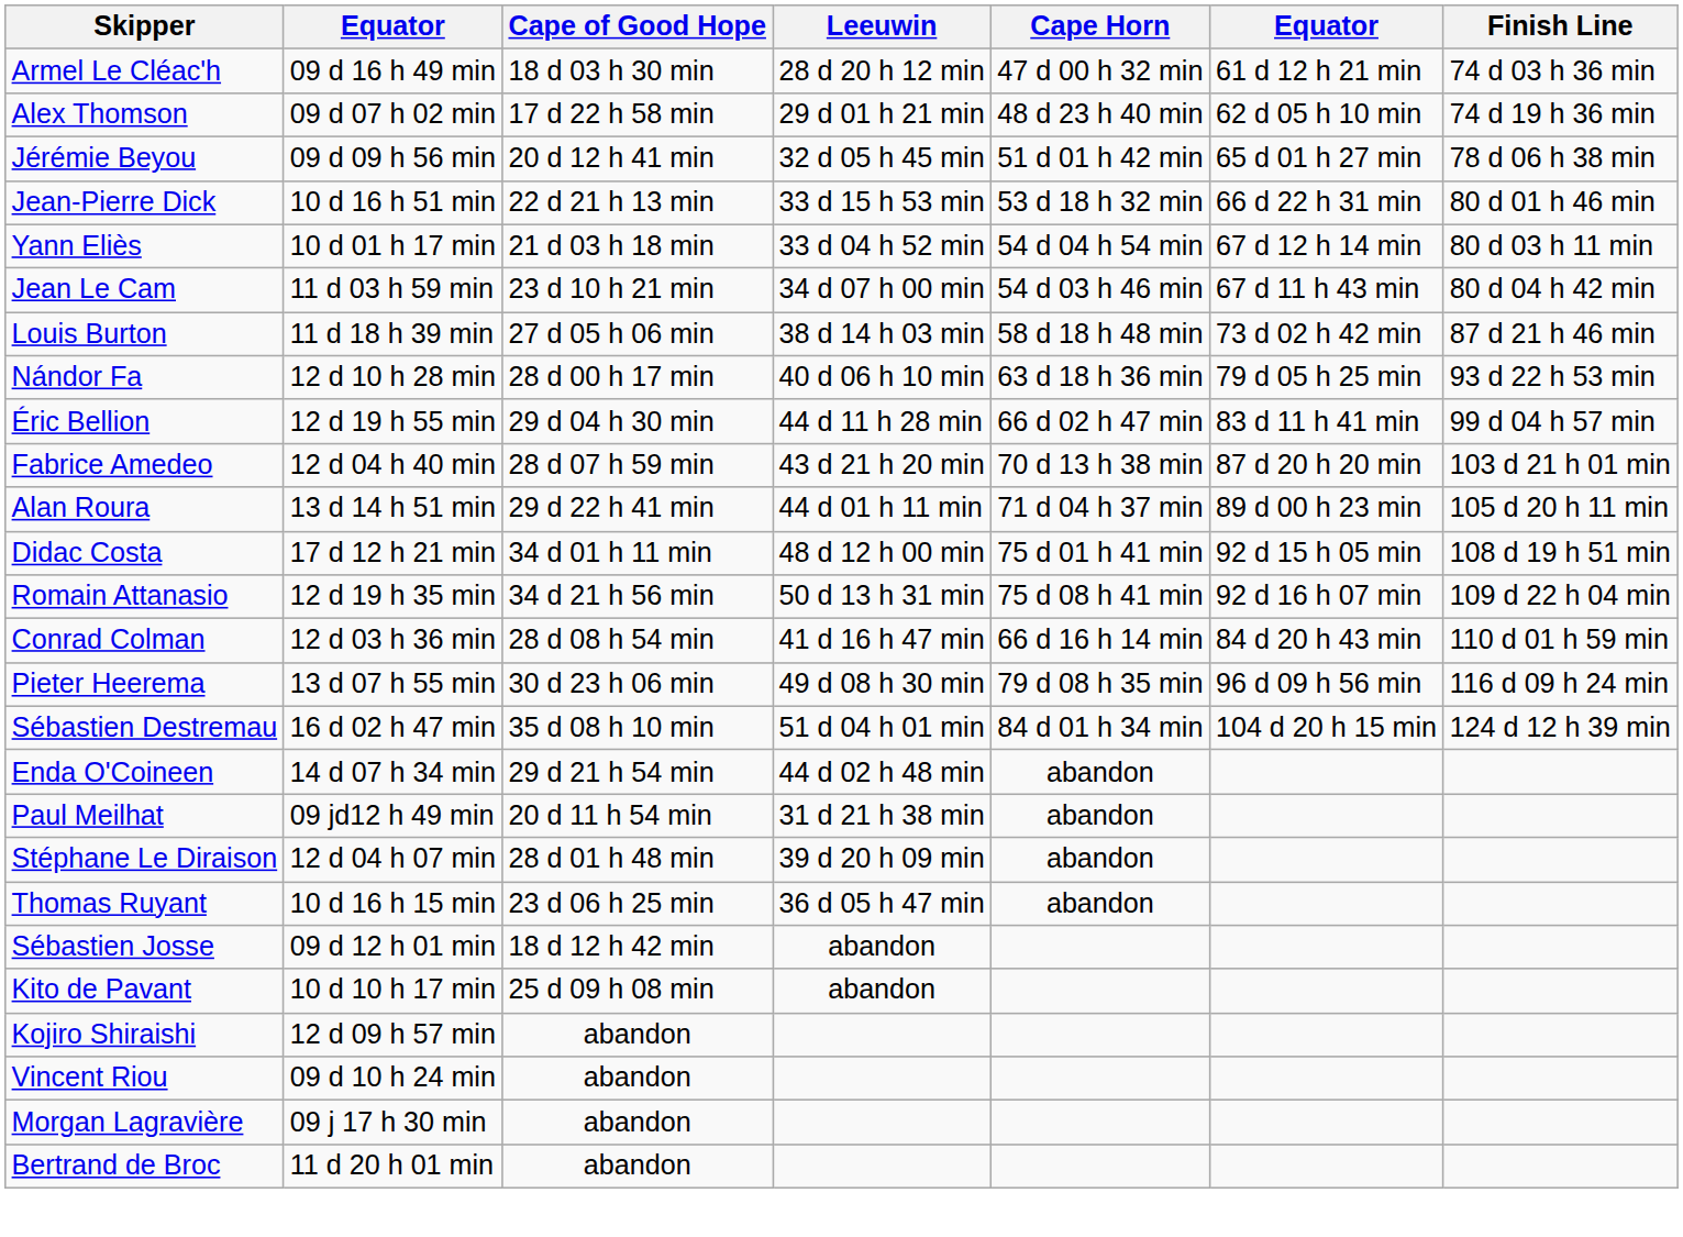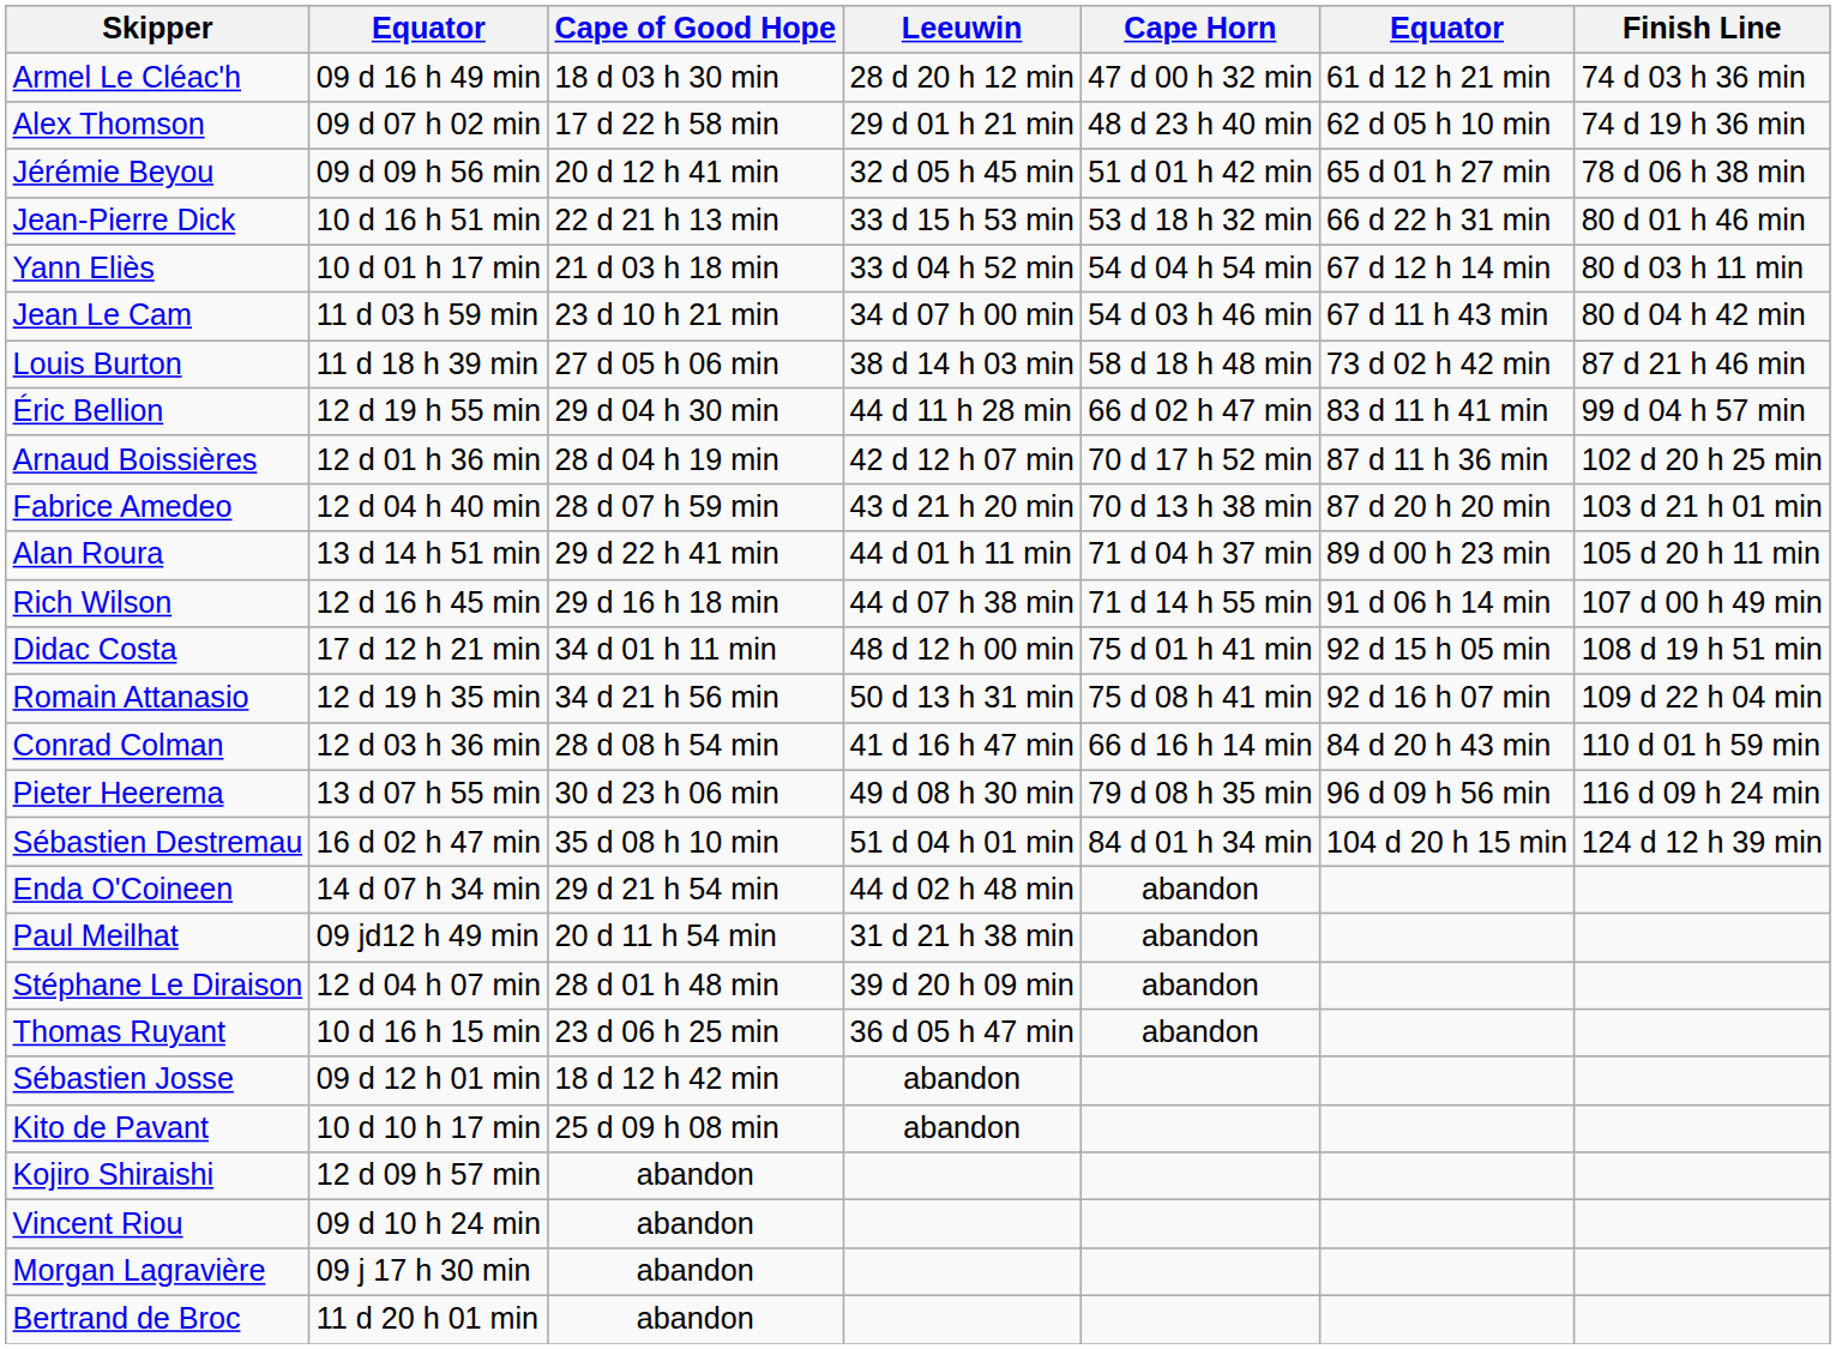 <table class="wikitable sortable alternance">
 <tr>
 <th>Skipper</th>
 <th><a href='#'>Equator</a></th>
 <th><a href='#'>Cape of Good Hope</a></th>
 <th><a href='#'>Leeuwin</a></th>
 <th><a href='#'>Cape Horn</a></th>
 <th><a href='#'>Equator</a></th>
 <th>Finish Line</th>
 </tr>
 <tr>
 <td><a href='#'>Armel Le Cléac'h</a></td>
 <td>09 d 16 h 49 min</td>
 <td>18 d 03 h 30 min</td>
 <td>28 d 20 h 12 min</td>
 <td>47 d 00 h 32 min</td>
 <td>61 d 12 h 21 min</td>
 <td>74 d 03 h 36 min</td>
 </tr>
 <tr>
 <td><a href='#'>Alex Thomson</a></td>
 <td>09 d 07 h 02 min</td>
 <td>17 d 22 h 58 min</td>
 <td>29 d 01 h 21 min</td>
 <td>48 d 23 h 40 min</td>
 <td>62 d 05 h 10 min</td>
 <td>74 d 19 h 36 min</td>
 </tr>
 <tr>
 <td><a href='#'>Jérémie Beyou</a></td>
 <td>09 d 09 h 56 min</td>
 <td>20 d 12 h 41 min</td>
 <td>32 d 05 h 45 min</td>
 <td>51 d 01 h 42 min</td>
 <td>65 d 01 h 27 min</td>
 <td>78 d 06 h 38 min</td>
 </tr>
 <tr>
 <td><a href='#'>Jean-Pierre Dick</a></td>
 <td>10 d 16 h 51 min</td>
 <td>22 d 21 h 13 min</td>
 <td>33 d 15 h 53 min</td>
 <td>53 d 18 h 32 min</td>
 <td>66 d 22 h 31 min</td>
 <td>80 d 01 h 46 min</td>
 </tr>
 <tr>
 <td><a href='#'>Yann Eliès</a></td>
 <td>10 d 01 h 17 min</td>
 <td>21 d 03 h 18 min</td>
 <td>33 d 04 h 52 min</td>
 <td>54 d 04 h 54 min</td>
 <td>67 d 12 h 14 min</td>
 <td>80 d 03 h 11 min</td>
 </tr>
 <tr>
 <td><a href='#'>Jean Le Cam</a></td>
 <td>11 d 03 h 59 min</td>
 <td>23 d 10 h 21 min</td>
 <td>34 d 07 h 00 min</td>
 <td>54 d 03 h 46 min</td>
 <td>67 d 11 h 43 min</td>
 <td>80 d 04 h 42 min</td>
 </tr>
 <tr>
 <td><a href='#'>Louis Burton</a></td>
 <td>11 d 18 h 39 min</td>
 <td>27 d 05 h 06 min</td>
 <td>38 d 14 h 03 min</td>
 <td>58 d 18 h 48 min</td>
 <td>73 d 02 h 42 min</td>
 <td>87 d 21 h 46 min</td>
 </tr>
 <tr>
-<td><a href='#'>Nándor Fa</a></td>
-<td>12 d 10 h 28 min</td>
-<td>28 d 00 h 17 min</td>
-<td>40 d 06 h 10 min</td>
-<td>63 d 18 h 36 min</td>
-<td>79 d 05 h 25 min</td>
-<td>93 d 22 h 53 min</td>
-</tr>
-<tr>
 <td><a href='#'>Éric Bellion</a></td>
 <td>12 d 19 h 55 min</td>
 <td>29 d 04 h 30 min</td>
 <td>44 d 11 h 28 min</td>
 <td>66 d 02 h 47 min</td>
 <td>83 d 11 h 41 min</td>
 <td>99 d 04 h 57 min</td>
+</tr>
+<tr>
+<td><a href='#'>Arnaud Boissières</a></td>
+<td>12 d 01 h 36 min</td>
+<td>28 d 04 h 19 min</td>
+<td>42 d 12 h 07 min</td>
+<td>70 d 17 h 52 min</td>
+<td>87 d 11 h 36 min</td>
+<td>102 d 20 h 25 min</td>
 </tr>
 <tr>
 <td><a href='#'>Fabrice Amedeo</a></td>
 <td>12 d 04 h 40 min</td>
 <td>28 d 07 h 59 min</td>
 <td>43 d 21 h 20 min</td>
 <td>70 d 13 h 38 min</td>
 <td>87 d 20 h 20 min</td>
 <td>103 d 21 h 01 min</td>
 </tr>
 <tr>
 <td><a href='#'>Alan Roura</a></td>
 <td>13 d 14 h 51 min</td>
 <td>29 d 22 h 41 min</td>
 <td>44 d 01 h 11 min</td>
 <td>71 d 04 h 37 min</td>
 <td>89 d 00 h 23 min</td>
 <td>105 d 20 h 11 min</td>
+</tr>
+<tr>
+<td><a href='#'>Rich Wilson</a></td>
+<td>12 d 16 h 45 min</td>
+<td>29 d 16 h 18 min</td>
+<td>44 d 07 h 38 min</td>
+<td>71 d 14 h 55 min</td>
+<td>91 d 06 h 14 min</td>
+<td>107 d 00 h 49 min</td>
 </tr>
 <tr>
 <td><a href='#'>Didac Costa</a></td>
 <td>17 d 12 h 21 min</td>
 <td>34 d 01 h 11 min</td>
 <td>48 d 12 h 00 min</td>
 <td>75 d 01 h 41 min</td>
 <td>92 d 15 h 05 min</td>
 <td>108 d 19 h 51 min</td>
 </tr>
 <tr>
 <td><a href='#'>Romain Attanasio</a></td>
 <td>12 d 19 h 35 min</td>
 <td>34 d 21 h 56 min</td>
 <td>50 d 13 h 31 min</td>
 <td>75 d 08 h 41 min</td>
 <td>92 d 16 h 07 min</td>
 <td>109 d 22 h 04 min</td>
 </tr>
 <tr>
 <td><a href='#'>Conrad Colman</a></td>
 <td>12 d 03 h 36 min</td>
 <td>28 d 08 h 54 min</td>
 <td>41 d 16 h 47 min</td>
 <td>66 d 16 h 14 min</td>
 <td>84 d 20 h 43 min</td>
 <td>110 d 01 h 59 min</td>
 </tr>
 <tr>
 <td><a href='#'>Pieter Heerema</a></td>
 <td>13 d 07 h 55 min</td>
 <td>30 d 23 h 06 min</td>
 <td>49 d 08 h 30 min</td>
 <td>79 d 08 h 35 min</td>
 <td>96 d 09 h 56 min</td>
 <td>116 d 09 h 24 min</td>
 </tr>
 <tr>
 <td><a href='#'>Sébastien Destremau</a></td>
 <td>16 d 02 h 47 min</td>
 <td>35 d 08 h 10 min</td>
 <td>51 d 04 h 01 min</td>
 <td>84 d 01 h 34 min</td>
 <td>104 d 20 h 15 min</td>
 <td>124 d 12 h 39 min</td>
 </tr>
 <tr>
 <td><a href='#'>Enda O'Coineen</a></td>
 <td>14 d 07 h 34 min</td>
 <td>29 d 21 h 54 min</td>
 <td>44 d 02 h 48 min</td>
 <td align=center>abandon</td>
 <td></td>
 <td></td>
 </tr>
 <tr>
 <td><a href='#'>Paul Meilhat</a></td>
 <td>09 jd12 h 49 min</td>
 <td>20 d 11 h 54 min</td>
 <td>31 d 21 h 38 min</td>
 <td align=center>abandon</td>
 <td></td>
 <td></td>
 </tr>
 <tr>
 <td><a href='#'>Stéphane Le Diraison</a></td>
 <td>12 d 04 h 07 min</td>
 <td>28 d 01 h 48 min</td>
 <td>39 d 20 h 09 min</td>
 <td align=center>abandon</td>
 <td></td>
 <td></td>
 </tr>
 <tr>
 <td><a href='#'>Thomas Ruyant</a></td>
 <td>10 d 16 h 15 min</td>
 <td>23 d 06 h 25 min</td>
 <td>36 d 05 h 47 min</td>
 <td align=center>abandon</td>
 <td></td>
 <td></td>
 </tr>
 <tr>
 <td><a href='#'>Sébastien Josse</a></td>
 <td>09 d 12 h 01 min</td>
 <td>18 d 12 h 42 min</td>
 <td align=center>abandon</td>
 <td></td>
 <td></td>
 <td></td>
 </tr>
 <tr>
 <td><a href='#'>Kito de Pavant</a></td>
 <td>10 d 10 h 17 min</td>
 <td>25 d 09 h 08 min</td>
 <td align=center>abandon</td>
 <td></td>
 <td></td>
 <td></td>
 </tr>
 <tr>
 <td><a href='#'>Kojiro Shiraishi</a></td>
 <td>12 d 09 h 57 min</td>
 <td align=center>abandon</td>
 <td></td>
 <td></td>
 <td></td>
 <td></td>
 </tr>
 <tr>
 <td><a href='#'>Vincent Riou</a></td>
 <td>09 d 10 h 24 min</td>
 <td align=center>abandon</td>
 <td></td>
 <td></td>
 <td></td>
 <td></td>
 </tr>
 <tr>
 <td><a href='#'>Morgan Lagravière</a></td>
 <td>09 j 17 h 30 min</td>
 <td align=center>abandon</td>
 <td></td>
 <td></td>
 <td></td>
 <td></td>
 </tr>
 <tr>
 <td><a href='#'>Bertrand de Broc</a></td>
 <td>11 d 20 h 01 min</td>
 <td align=center>abandon</td>
 <td></td>
 <td></td>
 <td></td>
 <td></td>
 </tr>
 </table>
